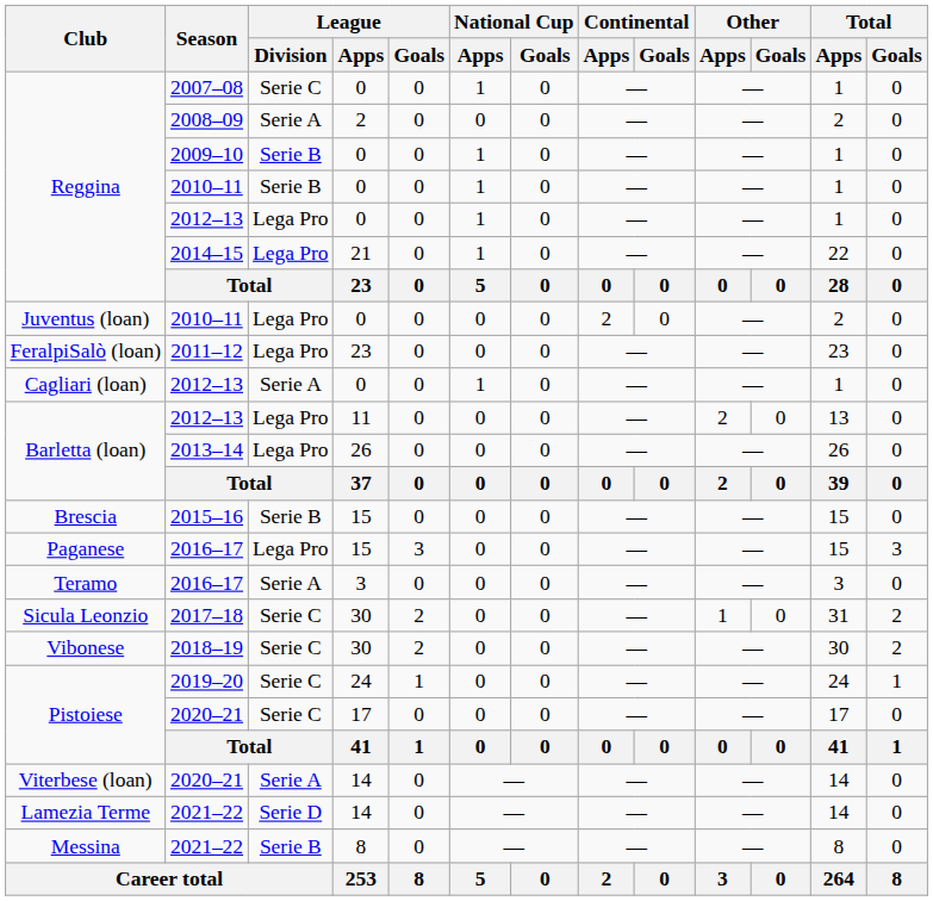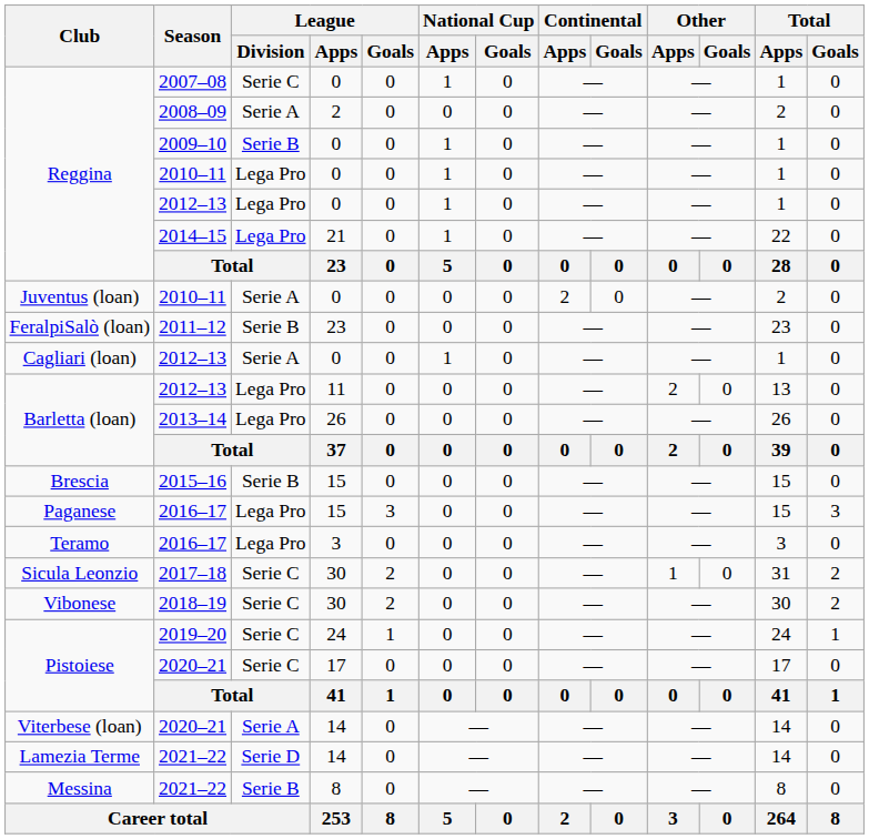 <table class="wikitable" style="text-align:center">
 <tr>
 <th rowspan="2">Club</th>
 <th rowspan="2">Season</th>
 <th colspan="3">League</th>
 <th colspan="2">National Cup</th>
 <th colspan="2">Continental</th>
 <th colspan="2">Other</th>
 <th colspan="2">Total</th>
 </tr>
 <tr>
 <th>Division</th>
 <th>Apps</th>
 <th>Goals</th>
 <th>Apps</th>
 <th>Goals</th>
 <th>Apps</th>
 <th>Goals</th>
 <th>Apps</th>
 <th>Goals</th>
 <th>Apps</th>
 <th>Goals</th>
 </tr>
 <tr>
 <td rowspan="7"><a href='#'>Reggina</a></td>
 <td><a href='#'>2007–08</a></td>
 <td>Serie C</td>
 <td>0</td>
 <td>0</td>
 <td>1</td>
 <td>0</td>
 <td colspan="2">—</td>
 <td colspan="2">—</td>
 <td>1</td>
 <td>0</td>
 </tr>
 <tr>
 <td><a href='#'>2008–09</a></td>
 <td>Serie A</td>
 <td>2</td>
 <td>0</td>
 <td>0</td>
 <td>0</td>
 <td colspan="2">—</td>
 <td colspan="2">—</td>
 <td>2</td>
 <td>0</td>
 </tr>
 <tr>
 <td><a href='#'>2009–10</a></td>
 <td><a href='#'>Serie B</a></td>
 <td>0</td>
 <td>0</td>
 <td>1</td>
 <td>0</td>
 <td colspan="2">—</td>
 <td colspan="2">—</td>
 <td>1</td>
 <td>0</td>
 </tr>
 <tr>
 <td><a href='#'>2010–11</a></td>
-<td>Serie B</td>
+<td>Lega Pro</td>
 <td>0</td>
 <td>0</td>
 <td>1</td>
 <td>0</td>
 <td colspan="2">—</td>
 <td colspan="2">—</td>
 <td>1</td>
 <td>0</td>
 </tr>
 <tr>
 <td><a href='#'>2012–13</a></td>
 <td>Lega Pro</td>
 <td>0</td>
 <td>0</td>
 <td>1</td>
 <td>0</td>
 <td colspan="2">—</td>
 <td colspan="2">—</td>
 <td>1</td>
 <td>0</td>
 </tr>
 <tr>
 <td><a href='#'>2014–15</a></td>
 <td><a href='#'>Lega Pro</a></td>
 <td>21</td>
 <td>0</td>
 <td>1</td>
 <td>0</td>
 <td colspan="2">—</td>
 <td colspan="2">—</td>
 <td>22</td>
 <td>0</td>
 </tr>
 <tr>
 <th colspan="2">Total</th>
 <th>23</th>
 <th>0</th>
 <th>5</th>
 <th>0</th>
 <th>0</th>
 <th>0</th>
 <th>0</th>
 <th>0</th>
 <th>28</th>
 <th>0</th>
 </tr>
 <tr>
 <td><a href='#'>Juventus</a> (loan)</td>
 <td><a href='#'>2010–11</a></td>
-<td>Lega Pro</td>
+<td>Serie A</td>
 <td>0</td>
 <td>0</td>
 <td>0</td>
 <td>0</td>
 <td>2</td>
 <td>0</td>
 <td colspan="2">—</td>
 <td>2</td>
 <td>0</td>
 </tr>
 <tr>
 <td><a href='#'>FeralpiSalò</a> (loan)</td>
 <td><a href='#'>2011–12</a></td>
-<td>Lega Pro</td>
+<td>Serie B</td>
 <td>23</td>
 <td>0</td>
 <td>0</td>
 <td>0</td>
 <td colspan="2">—</td>
 <td colspan="2">—</td>
 <td>23</td>
 <td>0</td>
 </tr>
 <tr>
 <td><a href='#'>Cagliari</a> (loan)</td>
 <td><a href='#'>2012–13</a></td>
 <td>Serie A</td>
 <td>0</td>
 <td>0</td>
 <td>1</td>
 <td>0</td>
 <td colspan="2">—</td>
 <td colspan="2">—</td>
 <td>1</td>
 <td>0</td>
 </tr>
 <tr>
 <td rowspan="3"><a href='#'>Barletta</a> (loan)</td>
 <td><a href='#'>2012–13</a></td>
 <td>Lega Pro</td>
 <td>11</td>
 <td>0</td>
 <td>0</td>
 <td>0</td>
 <td colspan="2">—</td>
 <td>2</td>
 <td>0</td>
 <td>13</td>
 <td>0</td>
 </tr>
 <tr>
 <td><a href='#'>2013–14</a></td>
 <td>Lega Pro</td>
 <td>26</td>
 <td>0</td>
 <td>0</td>
 <td>0</td>
 <td colspan="2">—</td>
 <td colspan="2">—</td>
 <td>26</td>
 <td>0</td>
 </tr>
 <tr>
 <th colspan="2">Total</th>
 <th>37</th>
 <th>0</th>
 <th>0</th>
 <th>0</th>
 <th>0</th>
 <th>0</th>
 <th>2</th>
 <th>0</th>
 <th>39</th>
 <th>0</th>
 </tr>
 <tr>
 <td><a href='#'>Brescia</a></td>
 <td><a href='#'>2015–16</a></td>
 <td>Serie B</td>
 <td>15</td>
 <td>0</td>
 <td>0</td>
 <td>0</td>
 <td colspan="2">—</td>
 <td colspan="2">—</td>
 <td>15</td>
 <td>0</td>
 </tr>
 <tr>
 <td><a href='#'>Paganese</a></td>
 <td><a href='#'>2016–17</a></td>
 <td>Lega Pro</td>
 <td>15</td>
 <td>3</td>
 <td>0</td>
 <td>0</td>
 <td colspan="2">—</td>
 <td colspan="2">—</td>
 <td>15</td>
 <td>3</td>
 </tr>
 <tr>
 <td><a href='#'>Teramo</a></td>
 <td><a href='#'>2016–17</a></td>
-<td>Serie A</td>
+<td>Lega Pro</td>
 <td>3</td>
 <td>0</td>
 <td>0</td>
 <td>0</td>
 <td colspan="2">—</td>
 <td colspan="2">—</td>
 <td>3</td>
 <td>0</td>
 </tr>
 <tr>
 <td><a href='#'>Sicula Leonzio</a></td>
 <td><a href='#'>2017–18</a></td>
 <td>Serie C</td>
 <td>30</td>
 <td>2</td>
 <td>0</td>
 <td>0</td>
 <td colspan="2">—</td>
 <td>1</td>
 <td>0</td>
 <td>31</td>
 <td>2</td>
 </tr>
 <tr>
 <td><a href='#'>Vibonese</a></td>
 <td><a href='#'>2018–19</a></td>
 <td>Serie C</td>
 <td>30</td>
 <td>2</td>
 <td>0</td>
 <td>0</td>
 <td colspan="2">—</td>
 <td colspan="2">—</td>
 <td>30</td>
 <td>2</td>
 </tr>
 <tr>
 <td rowspan="3"><a href='#'>Pistoiese</a></td>
 <td><a href='#'>2019–20</a></td>
 <td>Serie C</td>
 <td>24</td>
 <td>1</td>
 <td>0</td>
 <td>0</td>
 <td colspan="2">—</td>
 <td colspan="2">—</td>
 <td>24</td>
 <td>1</td>
 </tr>
 <tr>
 <td><a href='#'>2020–21</a></td>
 <td>Serie C</td>
 <td>17</td>
 <td>0</td>
 <td>0</td>
 <td>0</td>
 <td colspan="2">—</td>
 <td colspan="2">—</td>
 <td>17</td>
 <td>0</td>
 </tr>
 <tr>
 <th colspan="2">Total</th>
 <th>41</th>
 <th>1</th>
 <th>0</th>
 <th>0</th>
 <th>0</th>
 <th>0</th>
 <th>0</th>
 <th>0</th>
 <th>41</th>
 <th>1</th>
 </tr>
 <tr>
 <td><a href='#'>Viterbese</a> (loan)</td>
 <td><a href='#'>2020–21</a></td>
 <td><a href='#'>Serie A</a></td>
 <td>14</td>
 <td>0</td>
 <td colspan="2">—</td>
 <td colspan="2">—</td>
 <td colspan="2">—</td>
 <td>14</td>
 <td>0</td>
 </tr>
 <tr>
 <td><a href='#'>Lamezia Terme</a></td>
 <td><a href='#'>2021–22</a></td>
 <td><a href='#'>Serie D</a></td>
 <td>14</td>
 <td>0</td>
 <td colspan="2">—</td>
 <td colspan="2">—</td>
 <td colspan="2">—</td>
 <td>14</td>
 <td>0</td>
 </tr>
 <tr>
 <td><a href='#'>Messina</a></td>
 <td><a href='#'>2021–22</a></td>
 <td><a href='#'>Serie B</a></td>
 <td>8</td>
 <td>0</td>
 <td colspan="2">—</td>
 <td colspan="2">—</td>
 <td colspan="2">—</td>
 <td>8</td>
 <td>0</td>
 </tr>
 <tr>
 <th colspan="3">Career total</th>
 <th>253</th>
 <th>8</th>
 <th>5</th>
 <th>0</th>
 <th>2</th>
 <th>0</th>
 <th>3</th>
 <th>0</th>
 <th>264</th>
 <th>8</th>
 </tr>
 </table>
